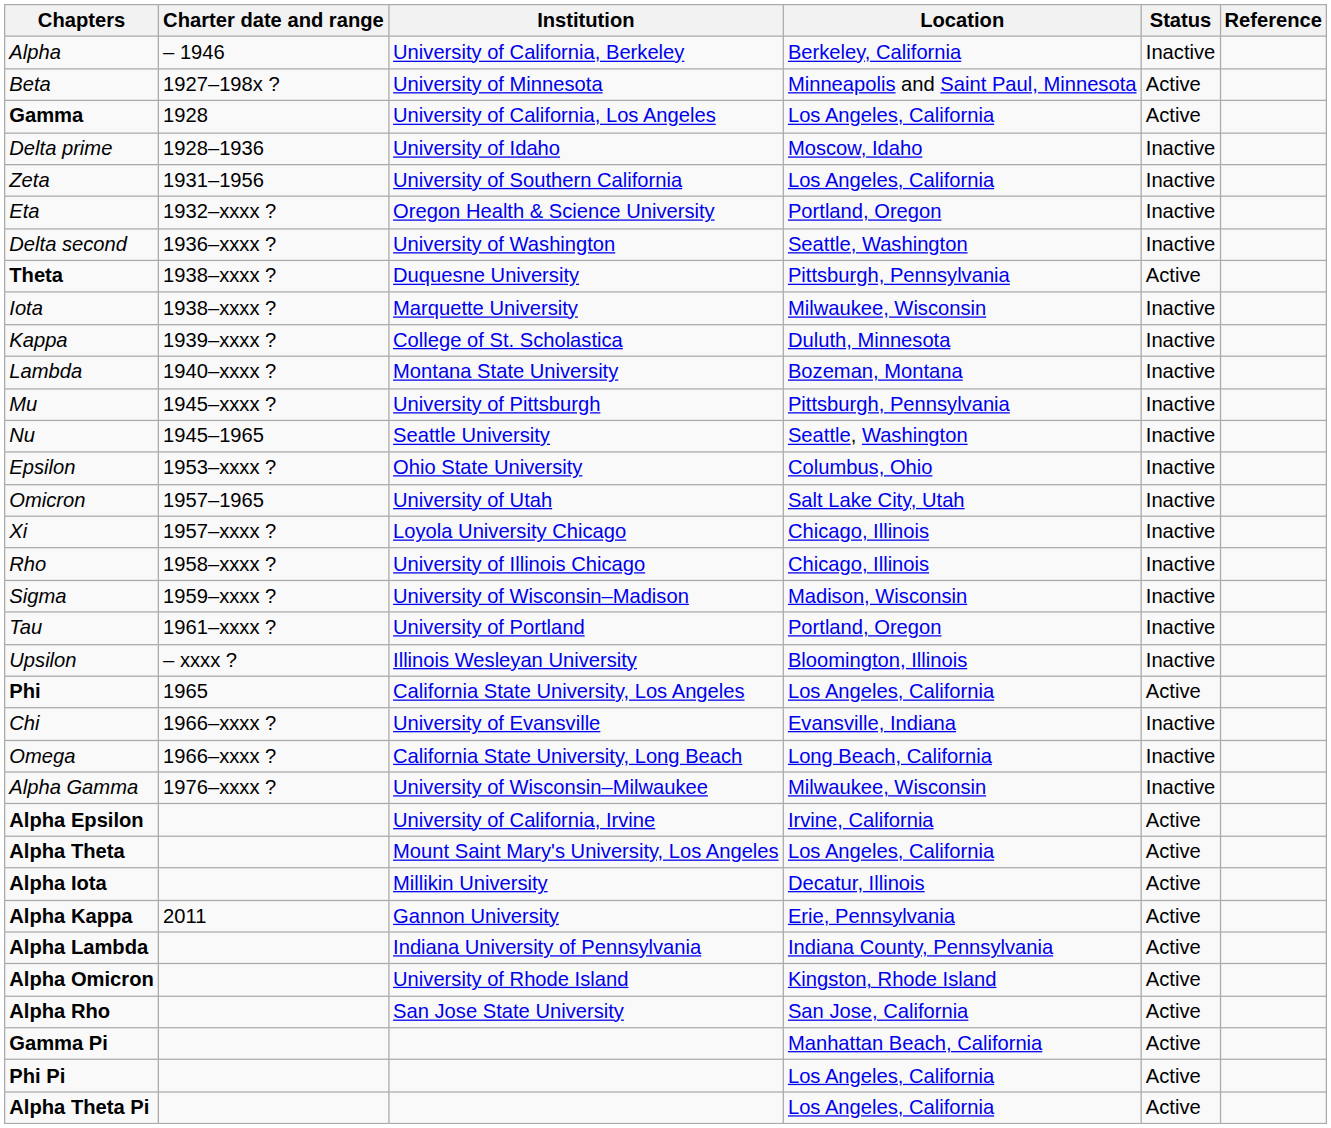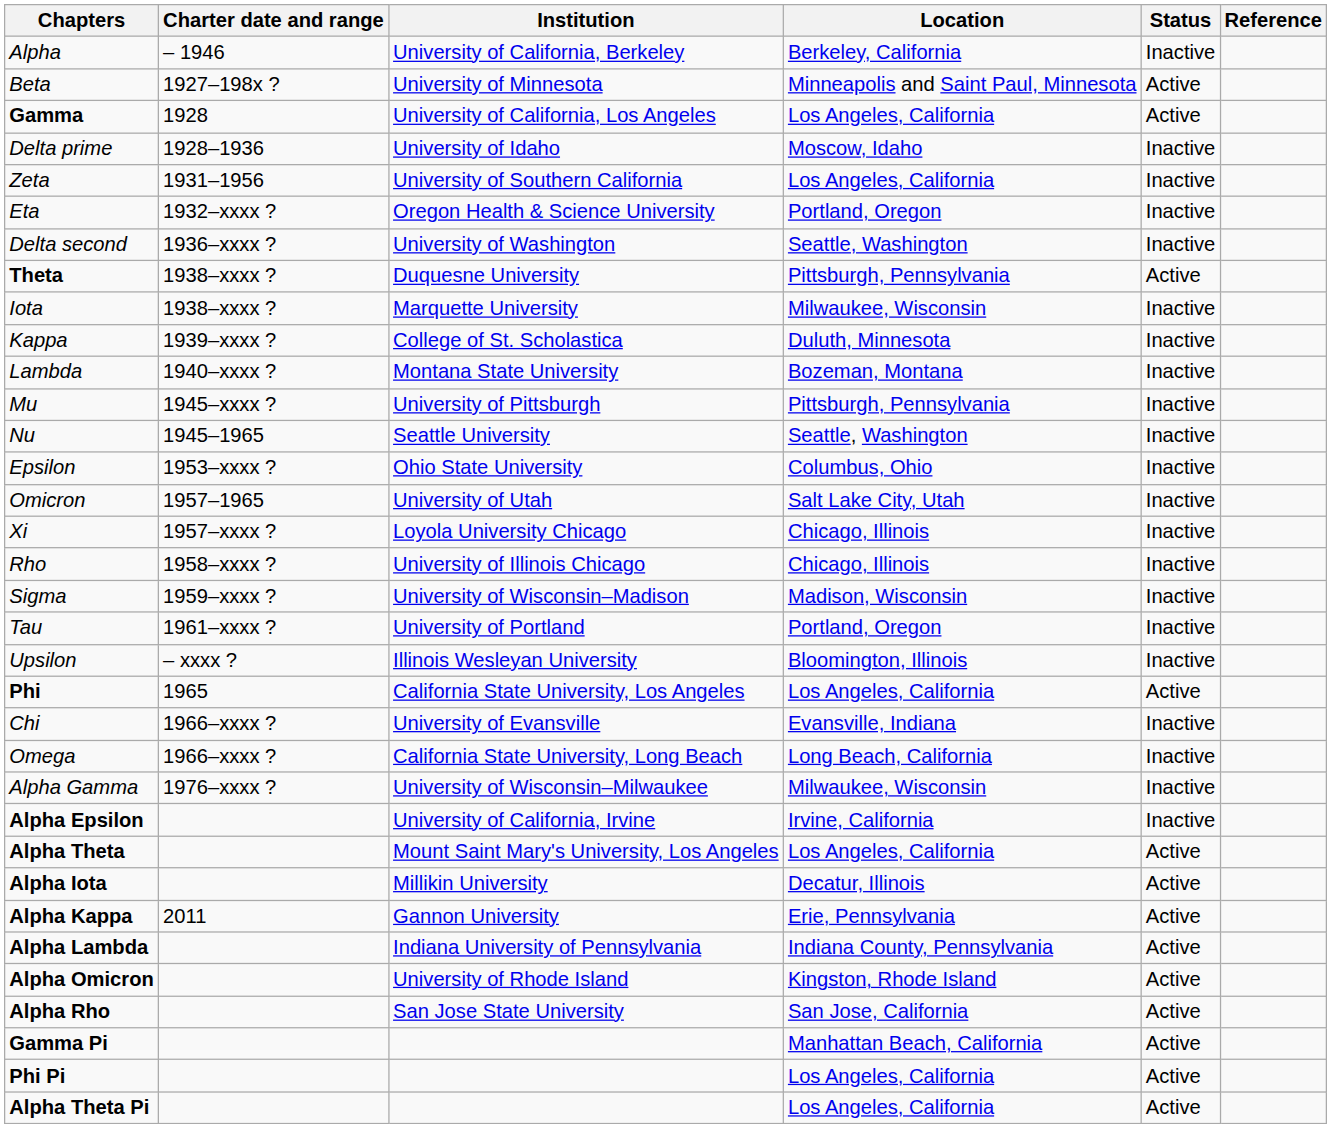 <table class="wikitable sortable">
 <tr>
 <th>Chapters</th>
 <th>Charter date and range</th>
 <th>Institution</th>
 <th>Location</th>
 <th>Status</th>
 <th>Reference</th>
 </tr>
 <tr>
 <td><em>Alpha</em></td>
 <td> – 1946</td>
 <td><a href='#'>University of California, Berkeley</a></td>
 <td><a href='#'>Berkeley, California</a></td>
 <td>Inactive</td>
 <td></td>
 </tr>
 <tr>
 <td><em>Beta</em></td>
 <td>1927–198x ?</td>
 <td><a href='#'>University of Minnesota</a></td>
 <td><a href='#'>Minneapolis</a> and <a href='#'>Saint Paul, Minnesota</a></td>
 <td>Active</td>
 <td></td>
 </tr>
 <tr>
 <td><strong>Gamma</strong></td>
 <td>1928</td>
 <td><a href='#'>University of California, Los Angeles</a></td>
 <td><a href='#'>Los Angeles, California</a></td>
 <td>Active</td>
 <td></td>
 </tr>
 <tr>
 <td><em>Delta prime</em></td>
 <td>1928–1936</td>
 <td><a href='#'>University of Idaho</a></td>
 <td><a href='#'>Moscow, Idaho</a></td>
 <td>Inactive</td>
 <td></td>
 </tr>
 <tr>
 <td><em>Zeta</em></td>
 <td>1931–1956</td>
 <td><a href='#'>University of Southern California</a></td>
 <td><a href='#'>Los Angeles, California</a></td>
 <td>Inactive</td>
 <td></td>
 </tr>
 <tr>
 <td><em>Eta</em></td>
 <td>1932–xxxx ?</td>
 <td><a href='#'>Oregon Health & Science University</a></td>
 <td><a href='#'>Portland, Oregon</a></td>
 <td>Inactive</td>
 <td></td>
 </tr>
 <tr>
 <td><em>Delta second</em></td>
 <td>1936–xxxx ?</td>
 <td><a href='#'>University of Washington</a></td>
 <td><a href='#'>Seattle, Washington</a></td>
 <td>Inactive</td>
 <td></td>
 </tr>
 <tr>
 <td><strong>Theta</strong></td>
 <td>1938–xxxx ?</td>
 <td><a href='#'>Duquesne University</a></td>
 <td><a href='#'>Pittsburgh, Pennsylvania</a></td>
 <td>Active</td>
 <td></td>
 </tr>
 <tr>
 <td><em>Iota</em></td>
 <td>1938–xxxx ?</td>
 <td><a href='#'>Marquette University</a></td>
 <td><a href='#'>Milwaukee, Wisconsin</a></td>
 <td>Inactive</td>
 <td></td>
 </tr>
 <tr>
 <td><em>Kappa</em></td>
 <td>1939–xxxx ?</td>
 <td><a href='#'>College of St. Scholastica</a></td>
 <td><a href='#'>Duluth, Minnesota</a></td>
 <td>Inactive</td>
 <td></td>
 </tr>
 <tr>
 <td><em>Lambda</em></td>
 <td>1940–xxxx ?</td>
 <td><a href='#'>Montana State University</a></td>
 <td><a href='#'>Bozeman, Montana</a></td>
 <td>Inactive</td>
 <td></td>
 </tr>
 <tr>
 <td><em>Mu</em></td>
 <td>1945–xxxx ?</td>
 <td><a href='#'>University of Pittsburgh</a></td>
 <td><a href='#'>Pittsburgh, Pennsylvania</a></td>
 <td>Inactive</td>
 <td></td>
 </tr>
 <tr>
 <td><em>Nu</em></td>
 <td>1945–1965</td>
 <td><a href='#'>Seattle University</a></td>
 <td><a href='#'>Seattle</a>, <a href='#'>Washington</a></td>
 <td>Inactive</td>
 <td></td>
 </tr>
 <tr>
 <td><em>Epsilon</em></td>
 <td>1953–xxxx ?</td>
 <td><a href='#'>Ohio State University</a></td>
 <td><a href='#'>Columbus, Ohio</a></td>
 <td>Inactive</td>
 <td></td>
 </tr>
 <tr>
 <td><em>Omicron</em></td>
 <td>1957–1965</td>
 <td><a href='#'>University of Utah</a></td>
 <td><a href='#'>Salt Lake City, Utah</a></td>
 <td>Inactive</td>
 <td></td>
 </tr>
 <tr>
 <td><em>Xi</em></td>
 <td>1957–xxxx ?</td>
 <td><a href='#'>Loyola University Chicago</a></td>
 <td><a href='#'>Chicago, Illinois</a></td>
 <td>Inactive</td>
 <td></td>
 </tr>
 <tr>
 <td><em>Rho</em></td>
 <td>1958–xxxx ?</td>
 <td><a href='#'>University of Illinois Chicago</a></td>
 <td><a href='#'>Chicago, Illinois</a></td>
 <td>Inactive</td>
 <td></td>
 </tr>
 <tr>
 <td><em>Sigma</em></td>
 <td>1959–xxxx ?</td>
 <td><a href='#'>University of Wisconsin–Madison</a></td>
 <td><a href='#'>Madison, Wisconsin</a></td>
 <td>Inactive</td>
 <td></td>
 </tr>
 <tr>
 <td><em>Tau</em></td>
 <td>1961–xxxx ?</td>
 <td><a href='#'>University of Portland</a></td>
 <td><a href='#'>Portland, Oregon</a></td>
 <td>Inactive</td>
 <td></td>
 </tr>
 <tr>
 <td><em>Upsilon</em></td>
 <td> – xxxx ?</td>
 <td><a href='#'>Illinois Wesleyan University</a></td>
 <td><a href='#'>Bloomington, Illinois</a></td>
 <td>Inactive</td>
 <td></td>
 </tr>
 <tr>
 <td><strong>Phi</strong></td>
 <td>1965</td>
 <td><a href='#'>California State University, Los Angeles</a></td>
 <td><a href='#'>Los Angeles, California</a></td>
 <td>Active</td>
 <td></td>
 </tr>
 <tr>
 <td><em>Chi</em></td>
 <td>1966–xxxx ?</td>
 <td><a href='#'>University of Evansville</a></td>
 <td><a href='#'>Evansville, Indiana</a></td>
 <td>Inactive</td>
 <td></td>
 </tr>
 <tr>
 <td><em>Omega</em></td>
 <td>1966–xxxx ?</td>
 <td><a href='#'>California State University, Long Beach</a></td>
 <td><a href='#'>Long Beach, California</a></td>
 <td>Inactive</td>
 <td></td>
 </tr>
 <tr>
 <td><em>Alpha Gamma</em></td>
 <td>1976–xxxx ?</td>
 <td><a href='#'>University of Wisconsin–Milwaukee</a></td>
 <td><a href='#'>Milwaukee, Wisconsin</a></td>
 <td>Inactive</td>
 <td></td>
 </tr>
 <tr>
 <td><strong>Alpha Epsilon</strong></td>
 <td></td>
 <td><a href='#'>University of California, Irvine</a></td>
 <td><a href='#'>Irvine, California</a></td>
-<td>Active</td>
+<td>Inactive</td>
 <td></td>
 </tr>
 <tr>
 <td><strong>Alpha Theta</strong></td>
 <td></td>
 <td><a href='#'>Mount Saint Mary's University, Los Angeles</a></td>
 <td><a href='#'>Los Angeles, California</a></td>
 <td>Active</td>
 <td></td>
 </tr>
 <tr>
 <td><strong>Alpha Iota</strong></td>
 <td></td>
 <td><a href='#'>Millikin University</a></td>
 <td><a href='#'>Decatur, Illinois</a></td>
 <td>Active</td>
 <td></td>
 </tr>
 <tr>
 <td><strong>Alpha Kappa</strong></td>
 <td>2011</td>
 <td><a href='#'>Gannon University</a></td>
 <td><a href='#'>Erie, Pennsylvania</a></td>
 <td>Active</td>
 <td></td>
 </tr>
 <tr>
 <td><strong>Alpha Lambda</strong></td>
 <td></td>
 <td><a href='#'>Indiana University of Pennsylvania</a></td>
 <td><a href='#'>Indiana County, Pennsylvania</a></td>
 <td>Active</td>
 <td></td>
 </tr>
 <tr>
 <td><strong>Alpha Omicron</strong></td>
 <td></td>
 <td><a href='#'>University of Rhode Island</a></td>
 <td><a href='#'>Kingston, Rhode Island</a></td>
 <td>Active</td>
 <td></td>
 </tr>
 <tr>
 <td><strong>Alpha Rho</strong></td>
 <td></td>
 <td><a href='#'>San Jose State University</a></td>
 <td><a href='#'>San Jose, California</a></td>
 <td>Active</td>
 <td></td>
 </tr>
 <tr>
 <td><strong>Gamma Pi</strong></td>
 <td></td>
 <td></td>
 <td><a href='#'>Manhattan Beach, California</a></td>
 <td>Active</td>
 <td></td>
 </tr>
 <tr>
 <td><strong>Phi Pi</strong></td>
 <td></td>
 <td></td>
 <td><a href='#'>Los Angeles, California</a></td>
 <td>Active</td>
 <td></td>
 </tr>
 <tr>
 <td><strong>Alpha Theta Pi</strong></td>
 <td></td>
 <td></td>
 <td><a href='#'>Los Angeles, California</a></td>
 <td>Active</td>
 <td></td>
 </tr>
 </table>
